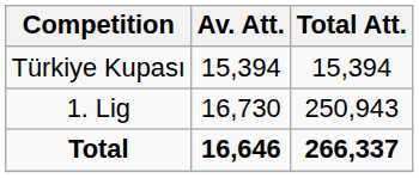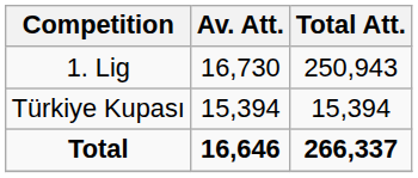 <table class="wikitable" style="text-align: center">
 <tr>
 <th>Competition</th>
 <th>Av. Att.</th>
 <th>Total Att.</th>
 </tr>
 <tr>
+<td>1. Lig</td>
+<td>16,730</td>
+<td>250,943</td>
+</tr>
+<tr>
 <td>Türkiye Kupası</td>
 <td>15,394</td>
 <td>15,394</td>
-</tr>
-<tr>
-<td>1. Lig</td>
-<td>16,730</td>
-<td>250,943</td>
 </tr>
 <tr>
 <td><strong>Total</strong></td>
 <td><strong>16,646</strong></td>
 <td><strong>266,337</strong></td>
 </tr>
 <tr>
 </tr>
 </table>
